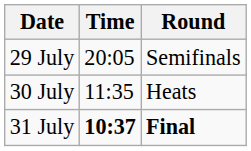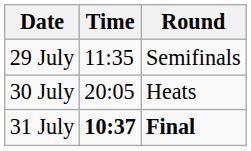 <table class="wikitable">
 <tr>
 <th>Date</th>
 <th>Time</th>
 <th>Round</th>
 </tr>
 <tr>
 <td>29 July</td>
-<td>20:05</td>
+<td>11:35</td>
 <td>Semifinals</td>
 </tr>
 <tr>
 <td>30 July</td>
-<td>11:35</td>
+<td>20:05</td>
 <td>Heats</td>
 </tr>
 <tr>
 <td>31 July</td>
 <td><strong>10:37</strong></td>
 <td><strong>Final</strong></td>
 </tr>
 </table>
